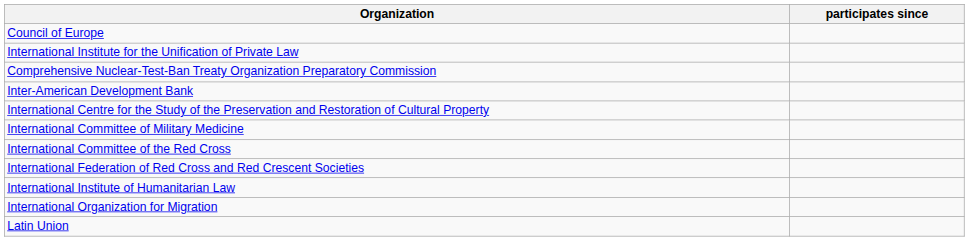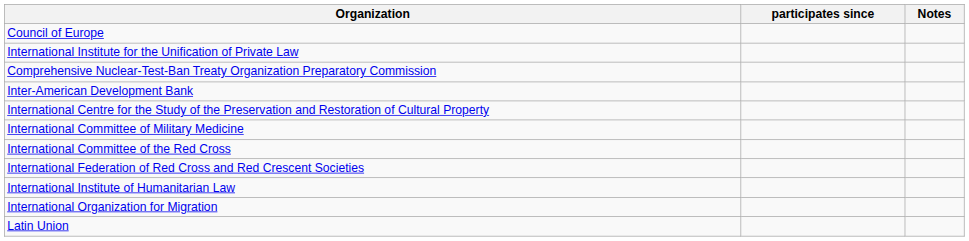 <table class="wikitable sortable" style="width:100%; margin:auto;">
 <tr>
 <th>Organization</th>
 <th>participates since</th>
+<th>Notes</th>
 </tr>
 <tr valign="top">
 <td><a href='#'>Council of Europe</a></td>
+<td></td>
 <td></td>
 </tr>
 <tr valign="top">
 <td><a href='#'>International Institute for the Unification of Private Law</a></td>
 <td></td>
+<td></td>
 </tr>
 <tr valign="top">
 <td><a href='#'>Comprehensive Nuclear-Test-Ban Treaty Organization Preparatory Commission</a></td>
+<td></td>
 <td></td>
 </tr>
 <tr valign="top">
 <td><a href='#'>Inter-American Development Bank</a></td>
 <td></td>
+<td></td>
 </tr>
 <tr valign="top">
 <td><a href='#'>International Centre for the Study of the Preservation and Restoration of Cultural Property</a></td>
+<td></td>
 <td></td>
 </tr>
 <tr valign="top">
 <td><a href='#'>International Committee of Military Medicine</a></td>
 <td></td>
+<td></td>
 </tr>
 <tr valign="top">
 <td><a href='#'>International Committee of the Red Cross</a></td>
+<td></td>
 <td></td>
 </tr>
 <tr valign="top">
 <td><a href='#'>International Federation of Red Cross and Red Crescent Societies</a></td>
 <td></td>
+<td></td>
 </tr>
 <tr valign="top">
 <td><a href='#'>International Institute of Humanitarian Law</a></td>
+<td></td>
 <td></td>
 </tr>
 <tr valign="top">
 <td><a href='#'>International Organization for Migration</a></td>
 <td></td>
+<td></td>
 </tr>
 <tr valign="top">
 <td><a href='#'>Latin Union</a></td>
 <td></td>
+<td></td>
 </tr>
 </table>
